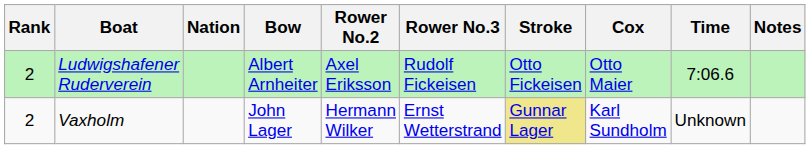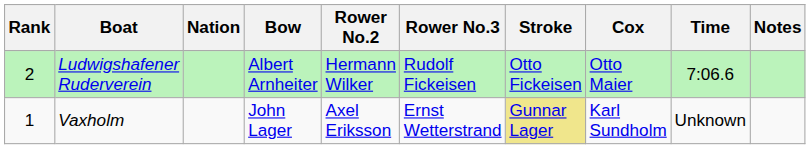 <table class="wikitable sortable" style="text-align:center">
 <tr>
 <th>Rank</th>
 <th>Boat</th>
 <th>Nation</th>
 <th>Bow</th>
 <th>Rower No.2</th>
 <th>Rower No.3</th>
 <th>Stroke</th>
 <th>Cox</th>
 <th>Time</th>
 <th>Notes</th>
 </tr>
 <tr bgcolor=bbf3bb>
 <td>2</td>
 <td align=left><em><a href='#'>Ludwigshafener Ruderverein</a></em></td>
 <td align=left></td>
 <td align=left><a href='#'>Albert Arnheiter</a></td>
-<td align=left><a href='#'>Axel Eriksson</a></td>
+<td align=left><a href='#'>Hermann Wilker</a></td>
 <td align=left><a href='#'>Rudolf Fickeisen</a></td>
 <td align=left><a href='#'>Otto Fickeisen</a></td>
 <td align=left><a href='#'>Otto Maier</a></td>
 <td>7:06.6</td>
 <td></td>
 </tr>
 <tr>
-<td>2</td>
+<td>1</td>
 <td align=left><em>Vaxholm</em></td>
 <td align=left></td>
 <td align=left><a href='#'>John Lager</a></td>
-<td align=left><a href='#'>Hermann Wilker</a></td>
+<td align=left><a href='#'>Axel Eriksson</a></td>
 <td align=left><a href='#'>Ernst Wetterstrand</a></td>
 <td align=left style="background: khaki;"><a href='#'>Gunnar Lager</a></td>
 <td align=left><a href='#'>Karl Sundholm</a></td>
 <td data-sort-value=8:88.8>Unknown</td>
 <td></td>
 </tr>
 </table>
